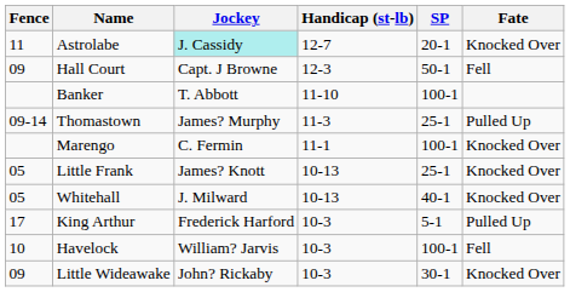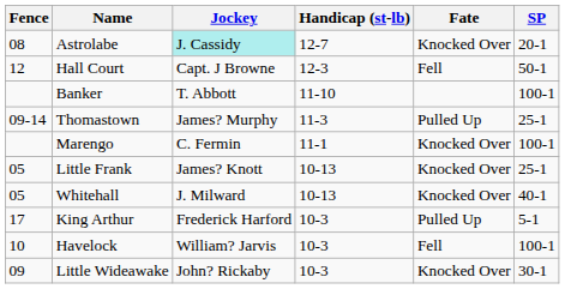 <table class="wikitable sortable">
 <tr>
 <th>Fence</th>
 <th>Name</th>
 <th><a href='#'>Jockey</a></th>
 <th>Handicap (<a href='#'>st</a>-<a href='#'>lb</a>)</th>
+<th>Fate</th>
 <th><a href='#'>SP</a></th>
-<th>Fate</th>
 </tr>
 <tr>
-<td>11</td>
+<td>08</td>
 <td>Astrolabe</td>
 <td style="background: paleturquoise;">J. Cassidy</td>
 <td>12-7</td>
+<td>Knocked Over</td>
 <td>20-1</td>
-<td>Knocked Over</td>
 </tr>
 <tr>
-<td>09</td>
+<td>12</td>
 <td>Hall Court</td>
 <td>Capt. J Browne</td>
 <td>12-3</td>
+<td>Fell</td>
 <td>50-1</td>
-<td>Fell</td>
 </tr>
 <tr>
 <td></td>
 <td>Banker</td>
 <td>T. Abbott</td>
 <td>11-10</td>
+<td></td>
 <td>100-1</td>
-<td></td>
 </tr>
 <tr>
 <td>09-14</td>
 <td>Thomastown</td>
 <td>James? Murphy</td>
 <td>11-3</td>
+<td>Pulled Up</td>
 <td>25-1</td>
-<td>Pulled Up</td>
 </tr>
 <tr>
 <td></td>
 <td>Marengo</td>
 <td>C. Fermin</td>
 <td>11-1</td>
+<td>Knocked Over</td>
 <td>100-1</td>
-<td>Knocked Over</td>
 </tr>
 <tr>
 <td>05</td>
 <td>Little Frank</td>
 <td>James? Knott</td>
 <td>10-13</td>
+<td>Knocked Over</td>
 <td>25-1</td>
-<td>Knocked Over</td>
 </tr>
 <tr>
 <td>05</td>
 <td>Whitehall</td>
 <td>J. Milward</td>
 <td>10-13</td>
+<td>Knocked Over</td>
 <td>40-1</td>
-<td>Knocked Over</td>
 </tr>
 <tr>
 <td>17</td>
 <td>King Arthur</td>
 <td>Frederick Harford</td>
 <td>10-3</td>
+<td>Pulled Up</td>
 <td>5-1</td>
-<td>Pulled Up</td>
 </tr>
 <tr>
 <td>10</td>
 <td>Havelock</td>
 <td>William? Jarvis</td>
 <td>10-3</td>
+<td>Fell</td>
 <td>100-1</td>
-<td>Fell</td>
 </tr>
 <tr>
 <td>09</td>
 <td>Little Wideawake</td>
 <td>John? Rickaby</td>
 <td>10-3</td>
+<td>Knocked Over</td>
 <td>30-1</td>
-<td>Knocked Over</td>
 </tr>
 </table>
